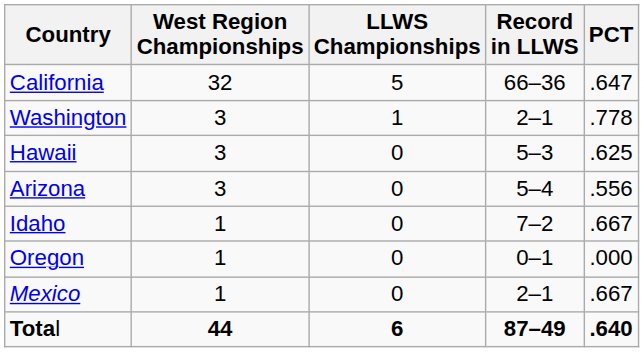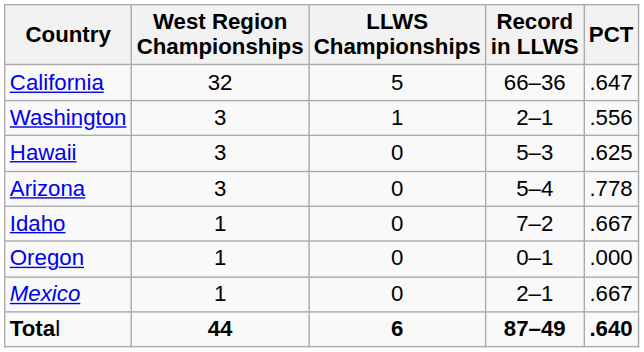 <table class="wikitable">
 <tr>
 <th>Country</th>
 <th>West Region<br>Championships</th>
 <th>LLWS<br>Championships</th>
 <th>Record<br>in LLWS</th>
 <th>PCT</th>
 </tr>
 <tr>
 <td> <a href='#'>California</a></td>
 <td align=center>32</td>
 <td align=center>5</td>
 <td align=center>66–36</td>
 <td align=center>.647</td>
 </tr>
 <tr>
 <td> <a href='#'>Washington</a></td>
 <td align=center>3</td>
 <td align=center>1</td>
 <td align=center>2–1</td>
-<td align=center>.778</td>
+<td align=center>.556</td>
 </tr>
 <tr>
 <td> <a href='#'>Hawaii</a></td>
 <td align=center>3</td>
 <td align=center>0</td>
 <td align=center>5–3</td>
 <td align=center>.625</td>
 </tr>
 <tr>
 <td> <a href='#'>Arizona</a></td>
 <td align=center>3</td>
 <td align=center>0</td>
 <td align=center>5–4</td>
-<td align=center>.556</td>
+<td align=center>.778</td>
 </tr>
 <tr>
 <td> <a href='#'>Idaho</a></td>
 <td align=center>1</td>
 <td align=center>0</td>
 <td align=center>7–2</td>
 <td align=center>.667</td>
 </tr>
 <tr>
 <td> <a href='#'>Oregon</a></td>
 <td align=center>1</td>
 <td align=center>0</td>
 <td align=center>0–1</td>
 <td align=center>.000</td>
 </tr>
 <tr>
 <td> <em><a href='#'>Mexico</a></em></td>
 <td align=center>1</td>
 <td align=center>0</td>
 <td align=center>2–1</td>
 <td align=center>.667</td>
 </tr>
 <tr>
 <td><strong>Tota</strong>l</td>
 <td align=center><strong>44</strong></td>
 <td align=center><strong>6</strong></td>
 <td align=center><strong>87–49</strong></td>
 <td align=center><strong>.640</strong></td>
 </tr>
 </table>
